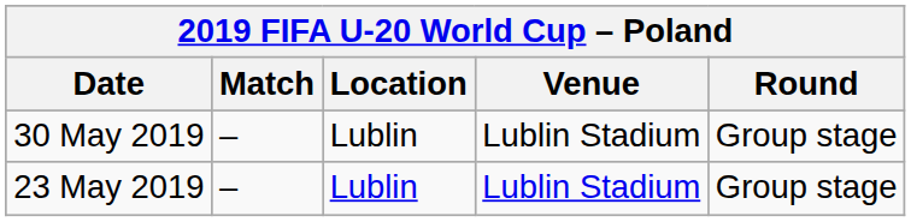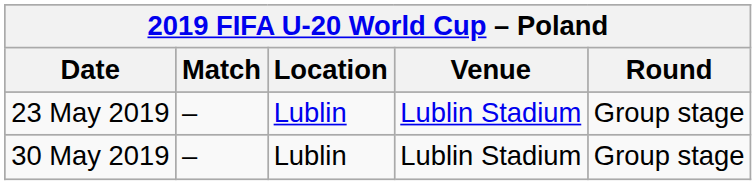 <table class="wikitable">
 <tr>
 <th colspan="5"><a href='#'>2019 FIFA U-20 World Cup</a> – Poland</th>
 </tr>
 <tr>
 <th>Date</th>
 <th>Match</th>
 <th>Location</th>
 <th>Venue</th>
 <th>Round</th>
 </tr>
 <tr>
+<td>23 May 2019</td>
+<td> – </td>
+<td><a href='#'>Lublin</a></td>
+<td><a href='#'>Lublin Stadium</a></td>
+<td>Group stage</td>
+</tr>
+<tr>
 <td>30 May 2019</td>
 <td> – </td>
 <td>Lublin</td>
 <td>Lublin Stadium</td>
 <td>Group stage</td>
 </tr>
-<tr>
-<td>23 May 2019</td>
-<td> – </td>
-<td><a href='#'>Lublin</a></td>
-<td><a href='#'>Lublin Stadium</a></td>
-<td>Group stage</td>
-</tr>
 </table>
